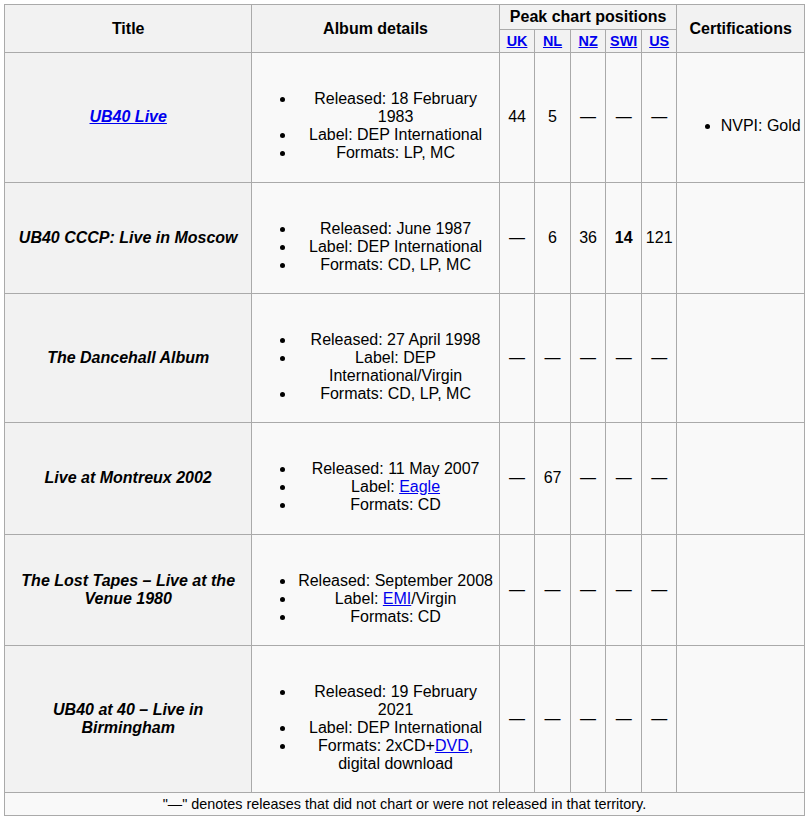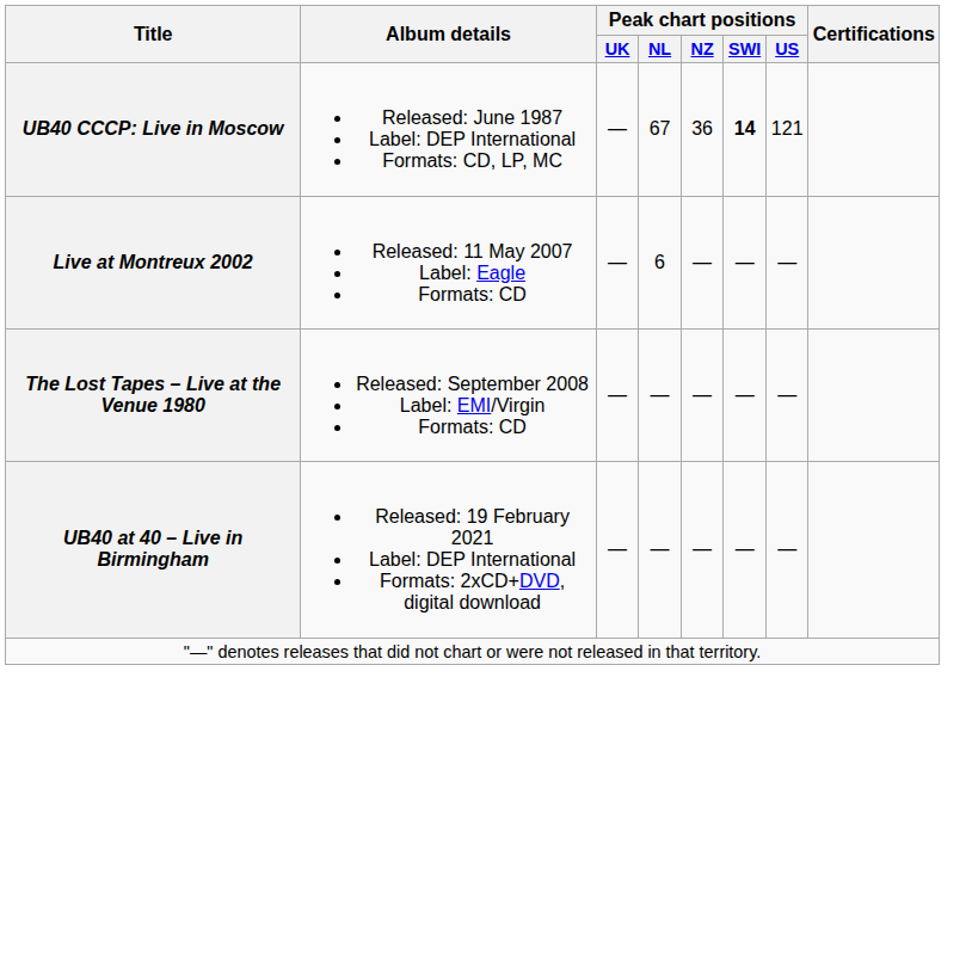 <table class="wikitable plainrowheaders" style="text-align:center;">
 <tr>
 <th rowspan="2" scope="col" style="width:15em;">Title</th>
 <th rowspan="2" scope="col" style="width:15em;">Album details</th>
 <th colspan="5">Peak chart positions</th>
 <th rowspan="2">Certifications</th>
 </tr>
 <tr>
 <th scope="col" style="width:2em;font-size:90%;"><a href='#'>UK</a><br></th>
 <th scope="col" style="width:2em;font-size:90%;"><a href='#'>NL</a><br></th>
 <th scope="col" style="width:2em;font-size:90%;"><a href='#'>NZ</a><br></th>
 <th scope="col" style="width:2em;font-size:90%;"><a href='#'>SWI</a><br></th>
 <th scope="col" style="width:2em;font-size:90%;"><a href='#'>US</a><br></th>
 </tr>
 <tr>
-<th scope="row"><em><a href='#'>UB40 Live</a></em></th>
-<td><br><ul><li>Released: 18 February 1983</li><li>Label: DEP International</li><li>Formats: LP, MC</li></ul></td>
-<td>44</td>
-<td>5</td>
-<td>—</td>
-<td>—</td>
-<td>—</td>
-<td><br><ul><li>NVPI: Gold</li></ul></td>
-</tr>
-<tr>
 <th scope="row"><em>UB40 CCCP: Live in Moscow</em></th>
 <td><br><ul><li>Released: June 1987</li><li>Label: DEP International</li><li>Formats: CD, LP, MC</li></ul></td>
 <td>—</td>
-<td>6</td>
+<td>67</td>
 <td>36</td>
 <td><strong>14</strong></td>
 <td>121</td>
 <td></td>
 </tr>
 <tr>
-<th scope="row"><em>The Dancehall Album</em></th>
-<td><br><ul><li>Released: 27 April 1998</li><li>Label: DEP International/Virgin</li><li>Formats: CD, LP, MC</li></ul></td>
-<td>—</td>
-<td>—</td>
-<td>—</td>
-<td>—</td>
-<td>—</td>
-<td></td>
-</tr>
-<tr>
 <th scope="row"><em>Live at Montreux 2002</em></th>
 <td><br><ul><li>Released: 11 May 2007</li><li>Label: <a href='#'>Eagle</a></li><li>Formats: CD</li></ul></td>
 <td>—</td>
-<td>67</td>
+<td>6</td>
 <td>—</td>
 <td>—</td>
 <td>—</td>
 <td></td>
 </tr>
 <tr>
 <th scope="row"><em>The Lost Tapes – Live at the Venue 1980</em></th>
 <td><br><ul><li>Released: September 2008</li><li>Label: <a href='#'>EMI</a>/Virgin</li><li>Formats: CD</li></ul></td>
 <td>—</td>
 <td>—</td>
 <td>—</td>
 <td>—</td>
 <td>—</td>
 <td></td>
 </tr>
 <tr>
 <th scope="row"><em>UB40 at 40 – Live in Birmingham</em></th>
 <td><br><ul><li>Released: 19 February 2021</li><li>Label: DEP International</li><li>Formats: 2xCD+<a href='#'>DVD</a>, digital download</li></ul></td>
 <td>—</td>
 <td>—</td>
 <td>—</td>
 <td>—</td>
 <td>—</td>
 <td></td>
 </tr>
 <tr>
 <td colspan="8" style="font-size:90%">"—" denotes releases that did not chart or were not released in that territory.</td>
 </tr>
 </table>
